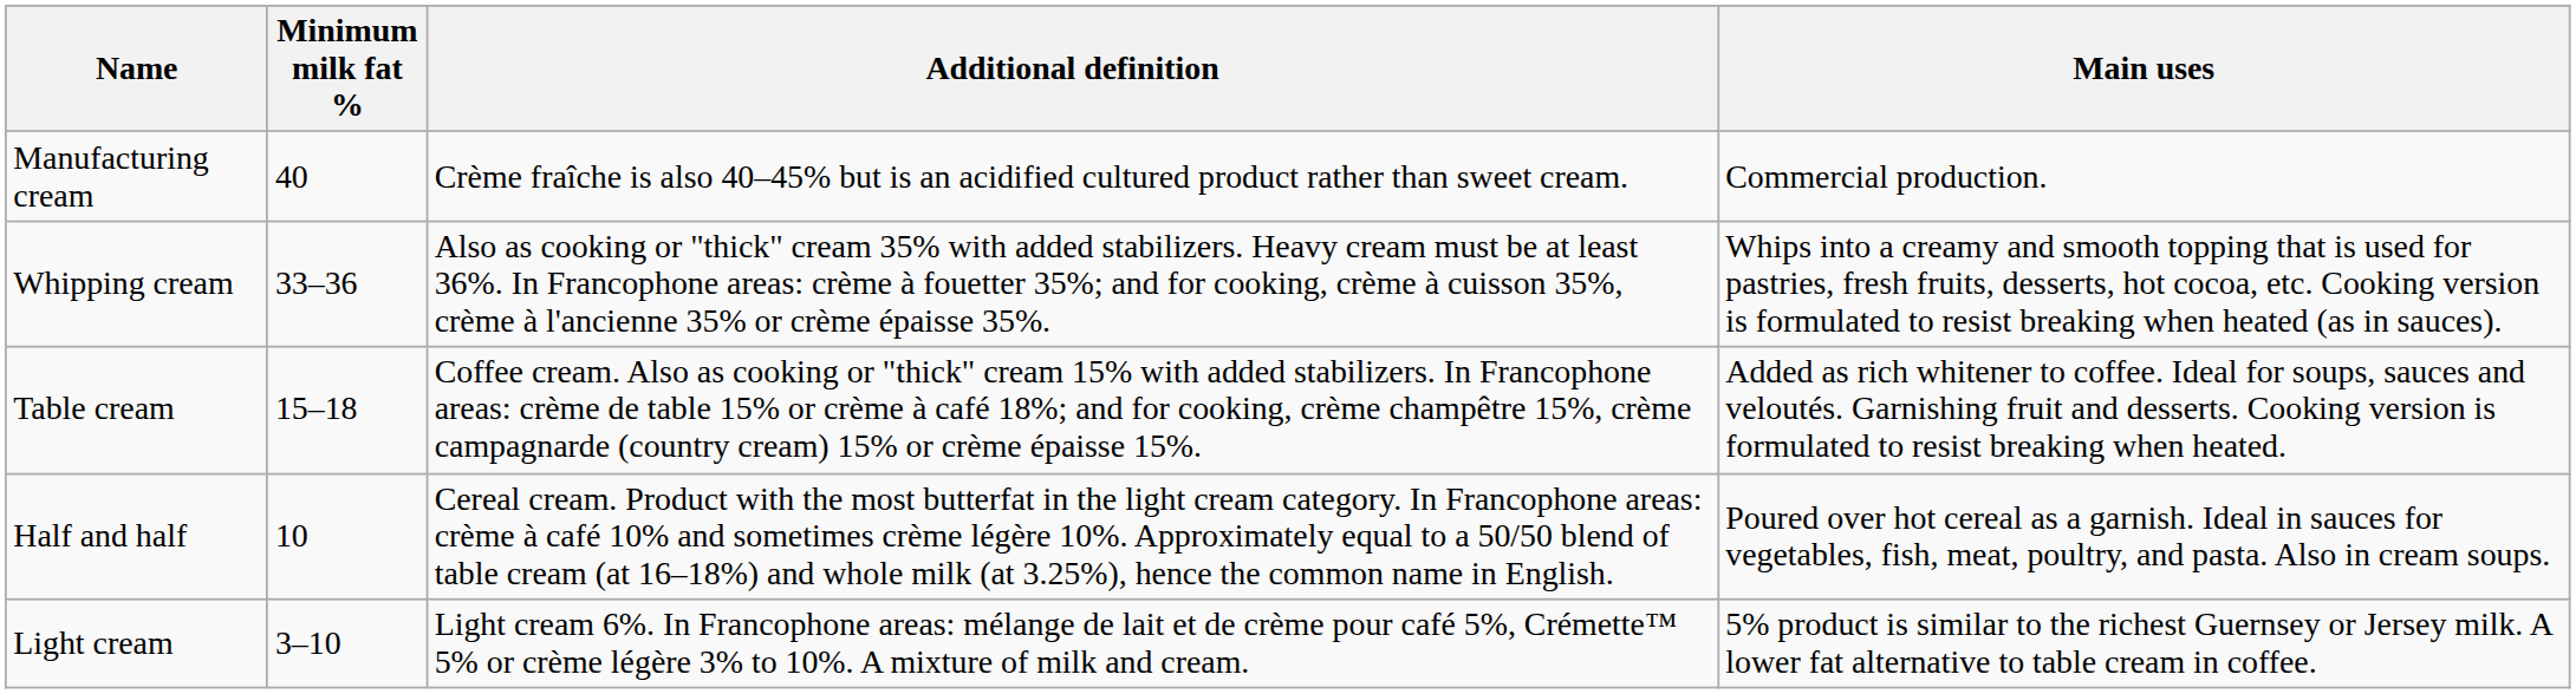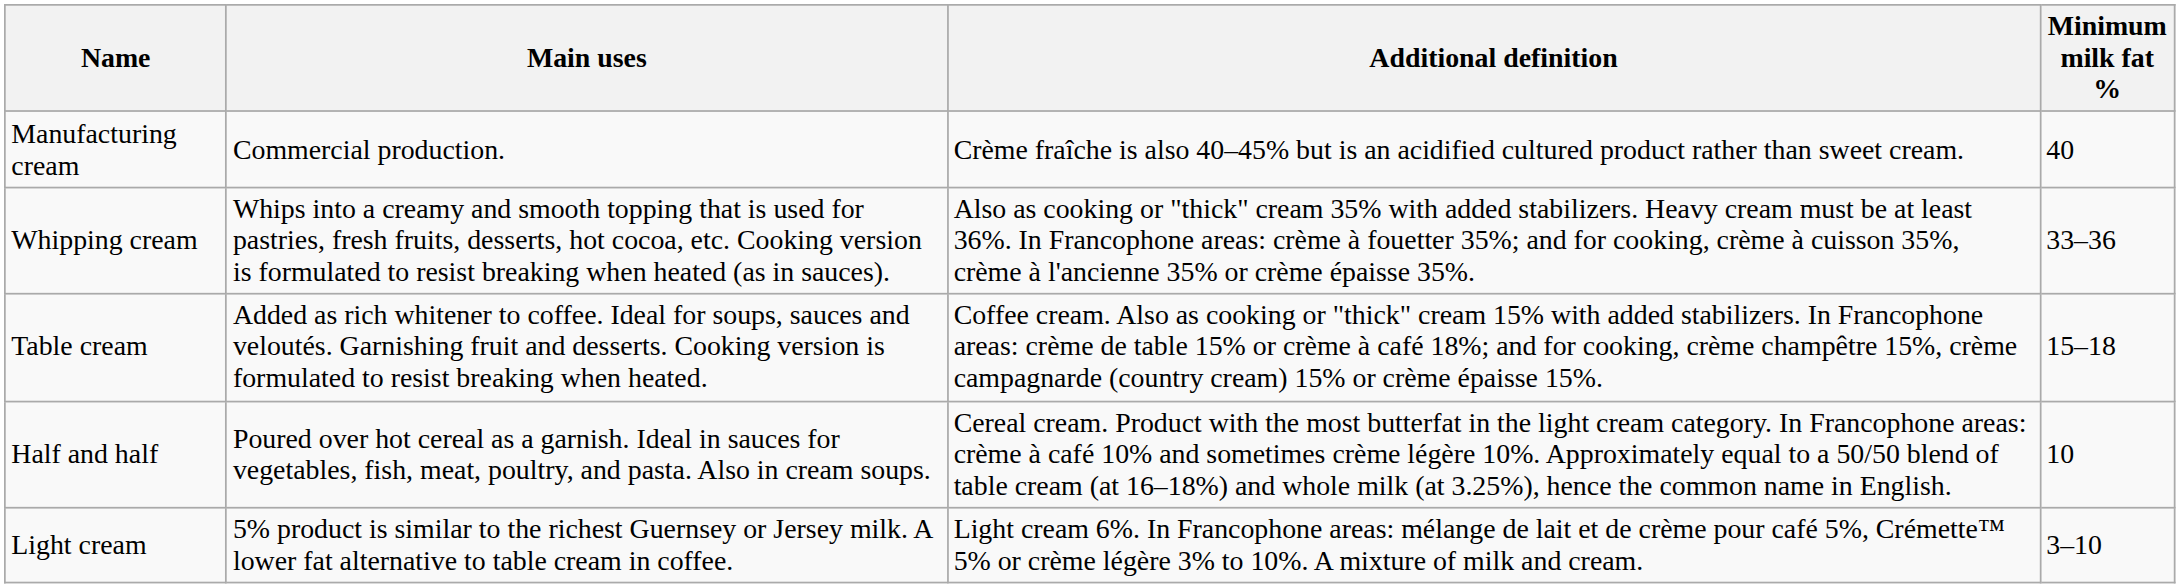 <table class="wikitable">
 <tr>
 <th width=120px>Name</th>
+<th>Main uses</th>
+<th>Additional definition</th>
 <th>Minimum <br>milk fat %</th>
-<th>Additional definition</th>
-<th>Main uses</th>
 </tr>
 <tr>
 <td>Manufacturing cream</td>
+<td>Commercial production.</td>
+<td>Crème fraîche is also 40–45% but is an acidified cultured product rather than sweet cream.</td>
 <td>40</td>
-<td>Crème fraîche is also 40–45% but is an acidified cultured product rather than sweet cream.</td>
-<td>Commercial production.</td>
 </tr>
 <tr>
 <td>Whipping cream</td>
+<td>Whips into a creamy and smooth topping that is used for pastries, fresh fruits, desserts, hot cocoa, etc. Cooking version is formulated to resist breaking when heated (as in sauces).</td>
+<td>Also as cooking or "thick" cream 35% with added stabilizers. Heavy cream must be at least 36%. In Francophone areas: crème à fouetter 35%; and for cooking, crème à cuisson 35%,  crème à l'ancienne 35% or crème épaisse 35%.</td>
 <td>33–36</td>
-<td>Also as cooking or "thick" cream 35% with added stabilizers. Heavy cream must be at least 36%. In Francophone areas: crème à fouetter 35%; and for cooking, crème à cuisson 35%,  crème à l'ancienne 35% or crème épaisse 35%.</td>
-<td>Whips into a creamy and smooth topping that is used for pastries, fresh fruits, desserts, hot cocoa, etc. Cooking version is formulated to resist breaking when heated (as in sauces).</td>
 </tr>
 <tr>
 <td>Table cream</td>
+<td>Added as rich whitener to coffee. Ideal for soups, sauces and veloutés. Garnishing fruit and desserts. Cooking version is formulated to resist breaking when heated.</td>
+<td>Coffee cream. Also as cooking or "thick" cream 15% with added stabilizers. In Francophone areas: crème de table 15% or crème à café 18%; and for cooking, crème champêtre 15%, crème campagnarde (country cream) 15% or crème épaisse 15%.</td>
 <td>15–18</td>
-<td>Coffee cream. Also as cooking or "thick" cream 15% with added stabilizers. In Francophone areas: crème de table 15% or crème à café 18%; and for cooking, crème champêtre 15%, crème campagnarde (country cream) 15% or crème épaisse 15%.</td>
-<td>Added as rich whitener to coffee. Ideal for soups, sauces and veloutés. Garnishing fruit and desserts. Cooking version is formulated to resist breaking when heated.</td>
 </tr>
 <tr>
 <td>Half and half</td>
+<td>Poured over hot cereal as a garnish. Ideal in sauces for vegetables, fish, meat, poultry, and pasta. Also in cream soups.</td>
+<td>Cereal cream. Product with the most butterfat in the light cream category. In Francophone areas: crème à café 10% and sometimes crème légère 10%. Approximately equal to a 50/50 blend of table cream (at 16–18%) and whole milk (at 3.25%), hence the common name in English.</td>
 <td>10</td>
-<td>Cereal cream. Product with the most butterfat in the light cream category. In Francophone areas: crème à café 10% and sometimes crème légère 10%. Approximately equal to a 50/50 blend of table cream (at 16–18%) and whole milk (at 3.25%), hence the common name in English.</td>
-<td>Poured over hot cereal as a garnish. Ideal in sauces for vegetables, fish, meat, poultry, and pasta. Also in cream soups.</td>
 </tr>
 <tr>
 <td>Light cream</td>
+<td>5% product is similar to the richest Guernsey or Jersey milk. A lower fat alternative to table cream in coffee.</td>
+<td>Light cream 6%. In Francophone areas: mélange de lait et de crème pour café 5%, Crémette™ 5% or crème légère 3% to 10%. A mixture of milk and cream.</td>
 <td>3–10</td>
-<td>Light cream 6%. In Francophone areas: mélange de lait et de crème pour café 5%, Crémette™ 5% or crème légère 3% to 10%. A mixture of milk and cream.</td>
-<td>5% product is similar to the richest Guernsey or Jersey milk. A lower fat alternative to table cream in coffee.</td>
 </tr>
 </table>
